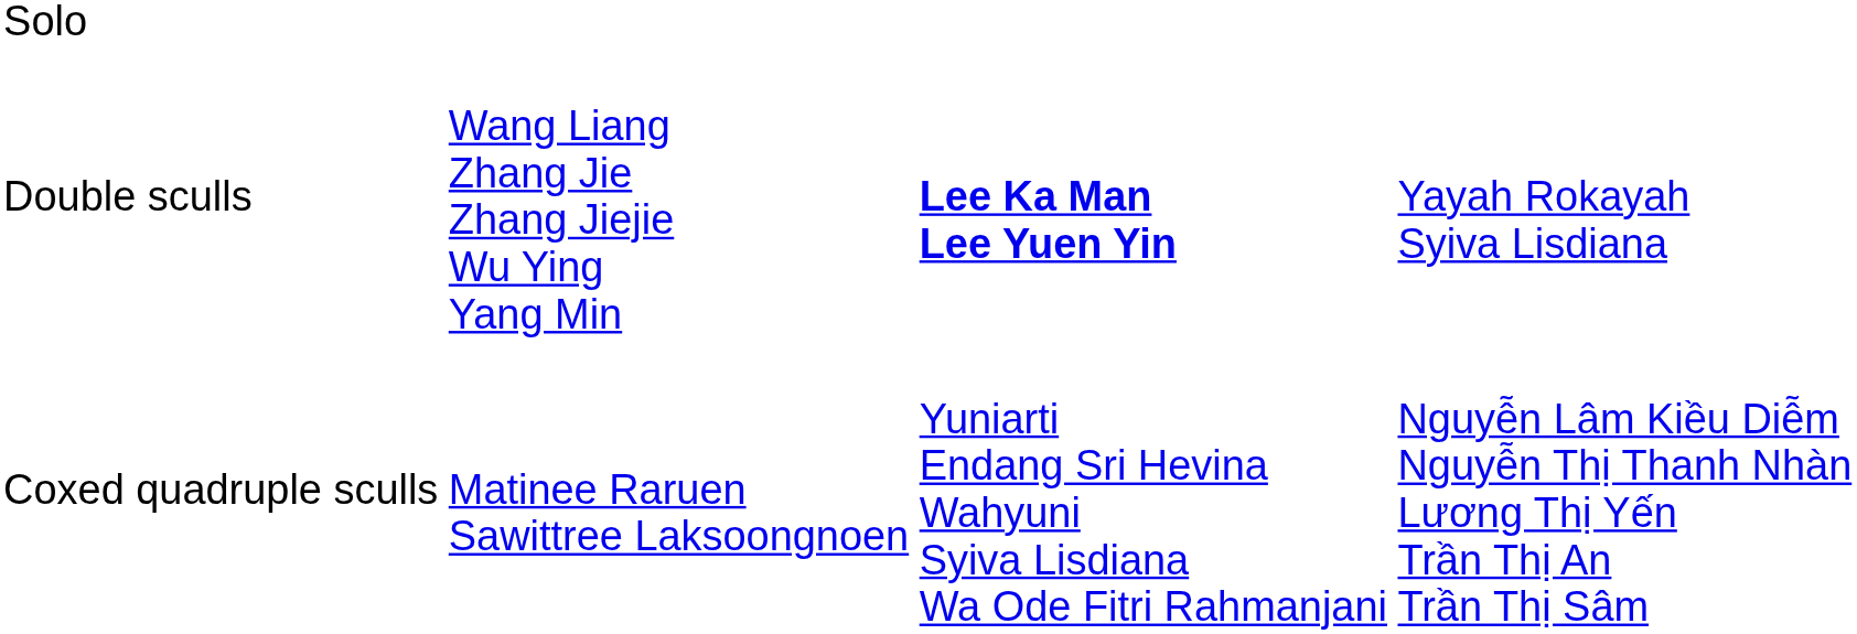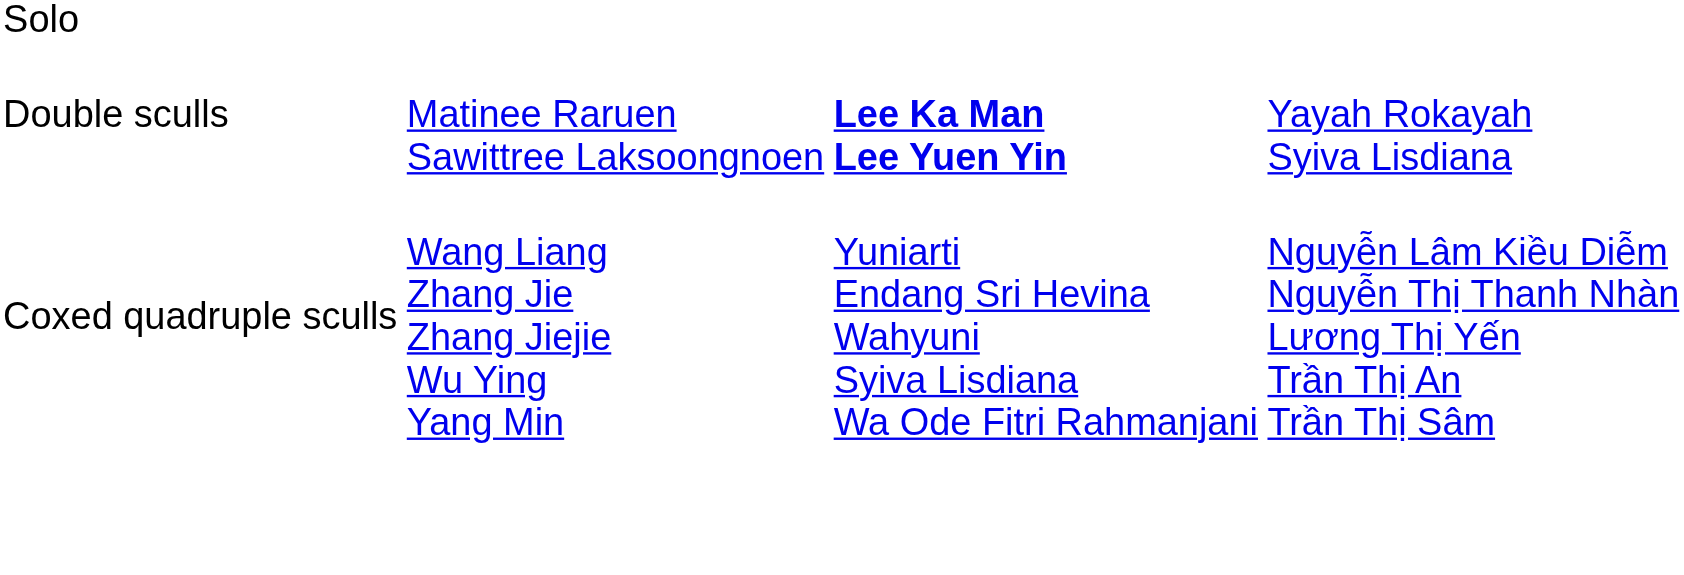 <table>
 <tr>
 <td>Solo</td>
 <td></td>
 <td></td>
 <td></td>
 </tr>
 <tr>
 <td>Double sculls</td>
-<td><br><a href='#'>Wang Liang</a><br><a href='#'>Zhang Jie</a><br><a href='#'>Zhang Jiejie</a><br><a href='#'>Wu Ying</a><br><a href='#'>Yang Min</a></td>
+<td><br><a href='#'>Matinee Raruen</a><br><a href='#'>Sawittree Laksoongnoen</a></td>
 <td><strong><br><a href='#'>Lee Ka Man</a><br><a href='#'>Lee Yuen Yin</a></strong></td>
 <td><br><a href='#'>Yayah Rokayah</a><br><a href='#'>Syiva Lisdiana</a></td>
 </tr>
 <tr>
 <td>Coxed quadruple sculls</td>
-<td><br><a href='#'>Matinee Raruen</a><br><a href='#'>Sawittree Laksoongnoen</a></td>
+<td><br><a href='#'>Wang Liang</a><br><a href='#'>Zhang Jie</a><br><a href='#'>Zhang Jiejie</a><br><a href='#'>Wu Ying</a><br><a href='#'>Yang Min</a></td>
 <td><br><a href='#'>Yuniarti</a><br><a href='#'>Endang Sri Hevina</a><br><a href='#'>Wahyuni</a><br><a href='#'>Syiva Lisdiana</a><br><a href='#'>Wa Ode Fitri Rahmanjani</a></td>
 <td><br><a href='#'>Nguyễn Lâm Kiều Diễm</a><br><a href='#'>Nguyễn Thị Thanh Nhàn</a><br><a href='#'>Lương Thị Yến</a><br><a href='#'>Trần Thị An</a><br><a href='#'>Trần Thị Sâm</a></td>
 </tr>
 </table>
